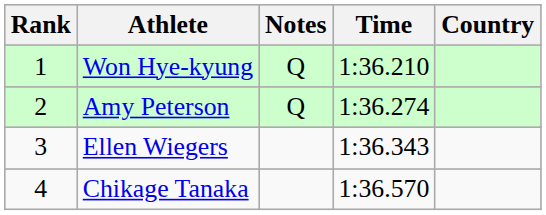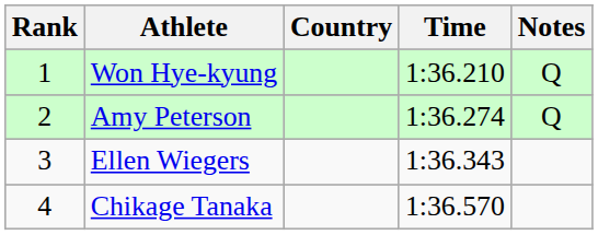 <table class="wikitable" style="text-align:center">
 <tr>
 <th>Rank</th>
 <th>Athlete</th>
+<th>Country</th>
+<th>Time</th>
 <th>Notes</th>
-<th>Time</th>
-<th>Country</th>
 </tr>
 <tr bgcolor=ccffcc>
 <td>1</td>
 <td align=left><a href='#'>Won Hye-kyung</a></td>
+<td align=left></td>
+<td>1:36.210</td>
 <td>Q</td>
-<td>1:36.210</td>
-<td align=left></td>
 </tr>
 <tr bgcolor=ccffcc>
 <td>2</td>
 <td align=left><a href='#'>Amy Peterson</a></td>
+<td align=left></td>
+<td>1:36.274</td>
 <td>Q</td>
-<td>1:36.274</td>
-<td align=left></td>
 </tr>
 <tr>
 <td>3</td>
 <td align=left><a href='#'>Ellen Wiegers</a></td>
+<td align=left></td>
+<td>1:36.343</td>
 <td></td>
-<td>1:36.343</td>
-<td align=left></td>
 </tr>
 <tr>
 <td>4</td>
 <td align=left><a href='#'>Chikage Tanaka</a></td>
+<td align=left></td>
+<td>1:36.570</td>
 <td></td>
-<td>1:36.570</td>
-<td align=left></td>
 </tr>
 </table>
